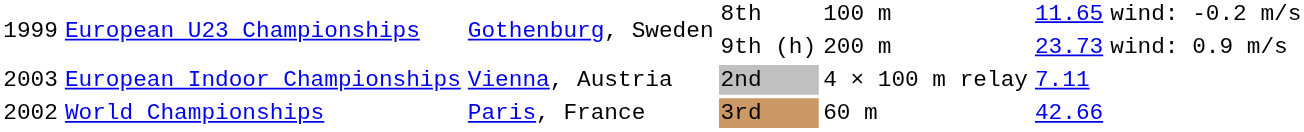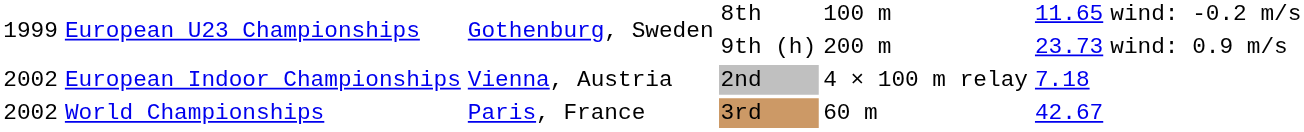 <table>
 <tr>
 <td rowspan=2>1999</td>
 <td rowspan=2><a href='#'>European U23 Championships</a></td>
 <td rowspan=2><a href='#'>Gothenburg</a>, Sweden</td>
 <td>8th</td>
 <td>100 m</td>
 <td><a href='#'>11.65</a></td>
 <td>wind: -0.2 m/s</td>
 </tr>
 <tr>
 <td>9th (h)</td>
 <td>200 m</td>
 <td><a href='#'>23.73</a></td>
 <td>wind: 0.9 m/s</td>
 </tr>
 <tr>
-<td>2003</td>
+<td>2002</td>
 <td><a href='#'>European Indoor Championships</a></td>
 <td><a href='#'>Vienna</a>, Austria</td>
 <td bgcolor="silver">2nd</td>
 <td>4 × 100 m relay</td>
-<td><a href='#'>7.11</a></td>
+<td><a href='#'>7.18</a></td>
 </tr>
 <tr>
 <td>2002</td>
 <td><a href='#'>World Championships</a></td>
 <td><a href='#'>Paris</a>, France</td>
 <td bgcolor="CC9966">3rd</td>
 <td>60 m</td>
-<td><a href='#'>42.66</a></td>
+<td><a href='#'>42.67</a></td>
 </tr>
 </table>
